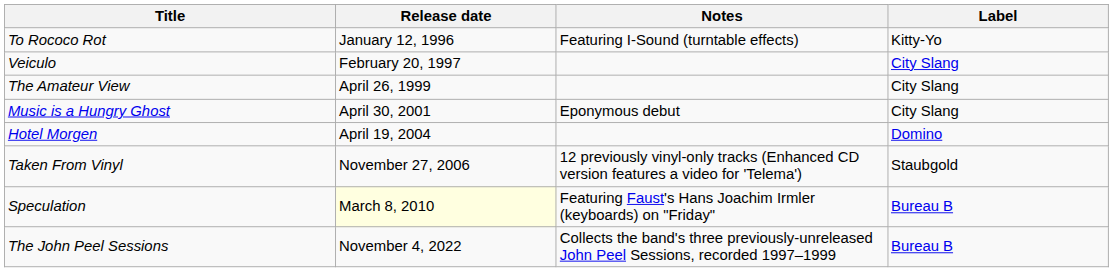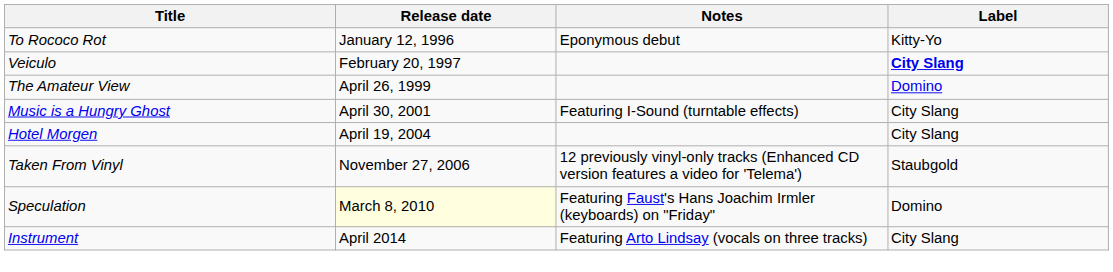 <table class="wikitable"  width="75%">
 <tr>
 <th width="30%">Title</th>
 <th width="20%">Release date</th>
 <th width="30%">Notes</th>
 <th width="20%">Label</th>
 </tr>
 <tr>
 <td><em>To Rococo Rot</em></td>
 <td>January 12, 1996</td>
-<td>Featuring I-Sound (turntable effects)</td>
+<td>Eponymous debut</td>
 <td>Kitty-Yo</td>
 </tr>
 <tr>
 <td><em>Veiculo</em></td>
 <td>February 20, 1997</td>
 <td></td>
-<td><a href='#'>City Slang</a></td>
+<td><strong><a href='#'>City Slang</a></strong></td>
 </tr>
 <tr>
 <td><em>The Amateur View</em></td>
 <td>April 26, 1999</td>
 <td></td>
-<td>City Slang</td>
+<td><a href='#'>Domino</a></td>
 </tr>
 <tr>
 <td><em><a href='#'>Music is a Hungry Ghost</a></em></td>
 <td>April 30, 2001</td>
-<td>Eponymous debut</td>
+<td>Featuring I-Sound (turntable effects)</td>
 <td>City Slang</td>
 </tr>
 <tr>
 <td><em><a href='#'>Hotel Morgen</a></em></td>
 <td>April 19, 2004</td>
 <td></td>
-<td><a href='#'>Domino</a></td>
+<td>City Slang</td>
 </tr>
 <tr>
 <td><em>Taken From Vinyl</em></td>
 <td>November 27, 2006</td>
 <td>12 previously vinyl-only tracks (Enhanced CD version features a video for 'Telema')</td>
 <td>Staubgold</td>
 </tr>
 <tr>
 <td><em>Speculation</em></td>
 <td style="background: lightyellow;">March 8, 2010</td>
 <td>Featuring <a href='#'>Faust</a>'s Hans Joachim Irmler (keyboards) on "Friday"</td>
-<td><a href='#'>Bureau B</a></td>
+<td>Domino</td>
 </tr>
 <tr>
-<td><em>The John Peel Sessions</em></td>
-<td>November 4, 2022</td>
-<td>Collects the band's three previously-unreleased <a href='#'>John Peel</a> Sessions, recorded 1997–1999</td>
-<td><a href='#'>Bureau B</a></td>
+<td><em><a href='#'>Instrument</a></em></td>
+<td>April 2014</td>
+<td>Featuring <a href='#'>Arto Lindsay</a> (vocals on three tracks)</td>
+<td>City Slang</td>
 </tr>
 </table>
